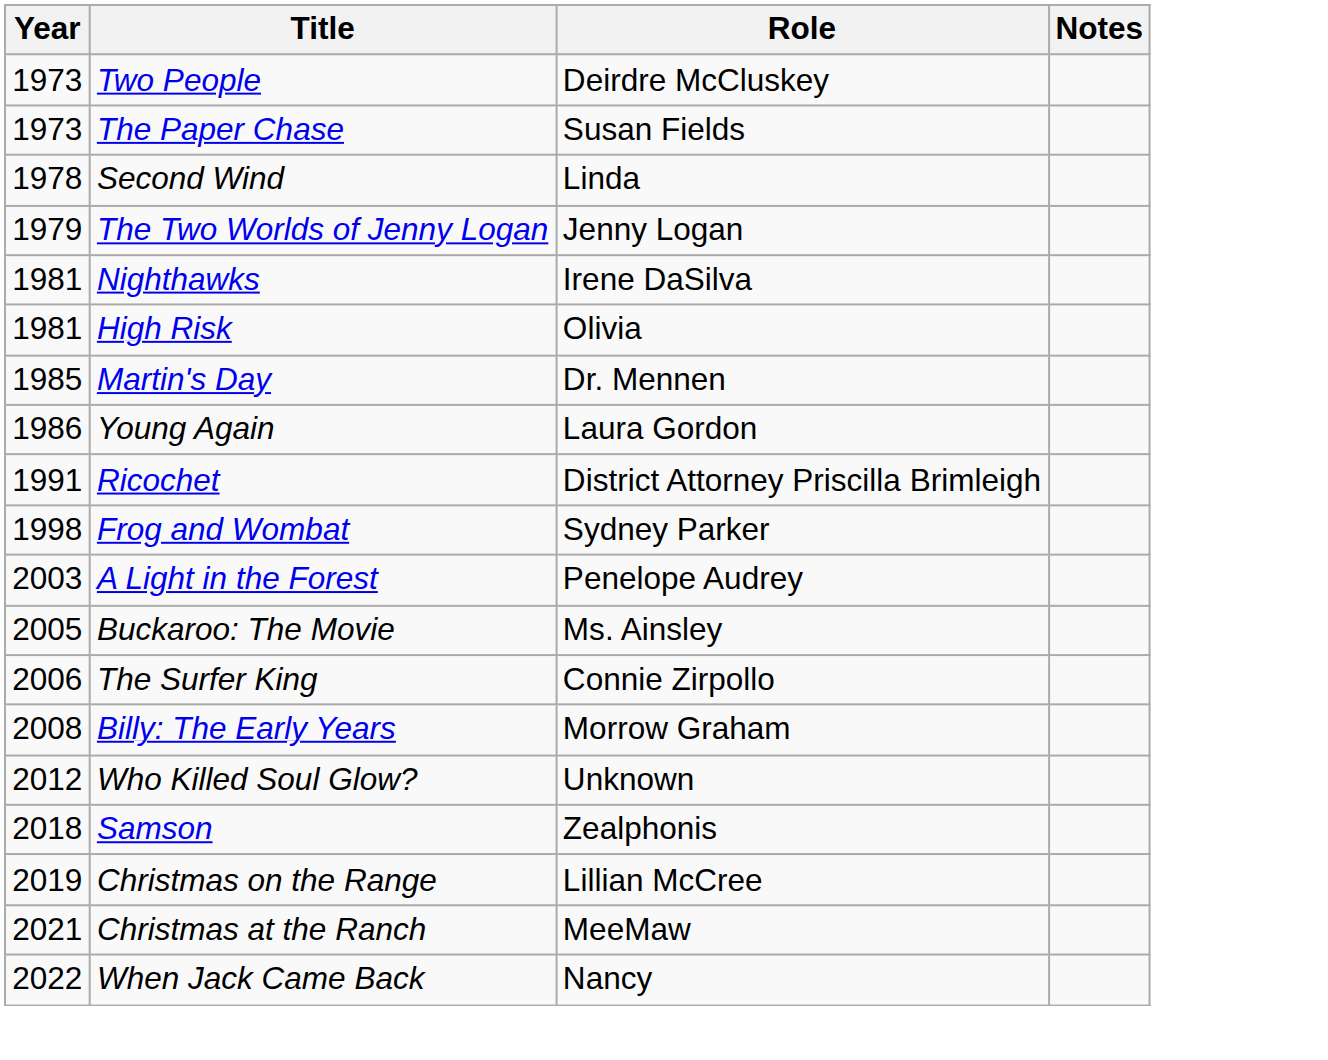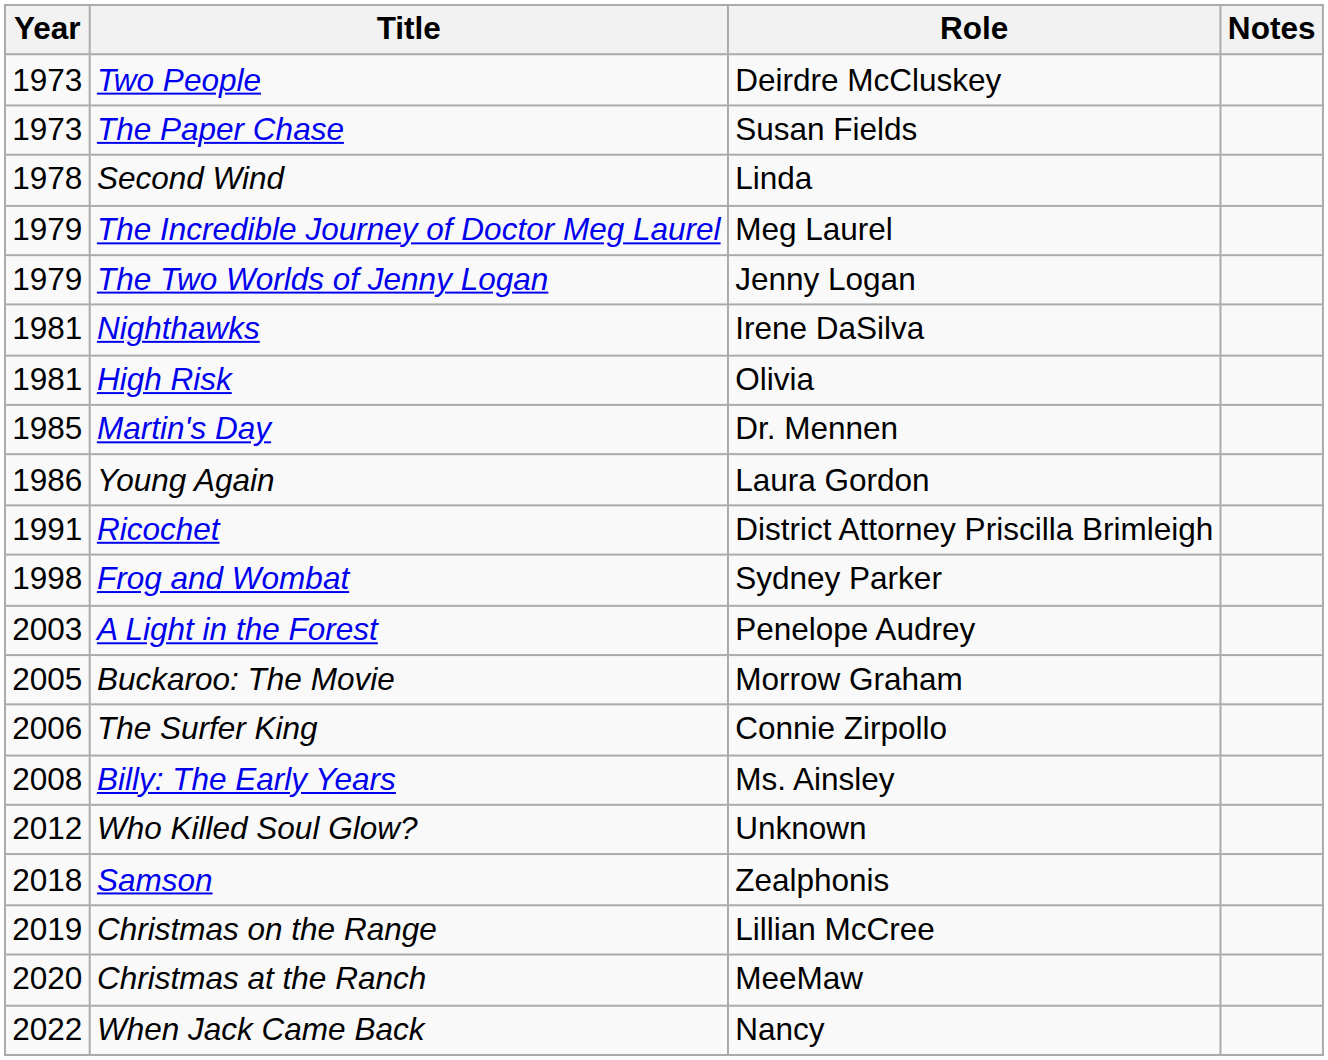 <table class="wikitable sortable mw-collapsible">
 <tr>
 <th>Year</th>
 <th>Title</th>
 <th>Role</th>
 <th class="unsortable">Notes</th>
 </tr>
 <tr>
 <td>1973</td>
 <td><em><a href='#'>Two People</a></em></td>
 <td>Deirdre McCluskey</td>
 <td></td>
 </tr>
 <tr>
 <td>1973</td>
 <td><em><a href='#'>The Paper Chase</a></em></td>
 <td>Susan Fields</td>
 <td></td>
 </tr>
 <tr>
 <td>1978</td>
 <td><em>Second Wind</em></td>
 <td>Linda</td>
+<td></td>
+</tr>
+<tr>
+<td>1979</td>
+<td><em><a href='#'>The Incredible Journey of Doctor Meg Laurel</a></em></td>
+<td>Meg Laurel</td>
 <td></td>
 </tr>
 <tr>
 <td>1979</td>
 <td><em><a href='#'>The Two Worlds of Jenny Logan</a></em></td>
 <td>Jenny Logan</td>
 <td></td>
 </tr>
 <tr>
 <td>1981</td>
 <td><em><a href='#'>Nighthawks</a></em></td>
 <td>Irene DaSilva</td>
 <td></td>
 </tr>
 <tr>
 <td>1981</td>
 <td><em><a href='#'>High Risk</a></em></td>
 <td>Olivia</td>
 <td></td>
 </tr>
 <tr>
 <td>1985</td>
 <td><em><a href='#'>Martin's Day</a></em></td>
 <td>Dr. Mennen</td>
 <td></td>
 </tr>
 <tr>
 <td>1986</td>
 <td><em>Young Again</em></td>
 <td>Laura Gordon</td>
 <td></td>
 </tr>
 <tr>
 <td>1991</td>
 <td><em><a href='#'>Ricochet</a></em></td>
 <td>District Attorney Priscilla Brimleigh</td>
 <td></td>
 </tr>
 <tr>
 <td>1998</td>
 <td><em><a href='#'>Frog and Wombat</a></em></td>
 <td>Sydney Parker</td>
 <td></td>
 </tr>
 <tr>
 <td>2003</td>
 <td><em><a href='#'>A Light in the Forest</a></em></td>
 <td>Penelope Audrey</td>
 <td></td>
 </tr>
 <tr>
 <td>2005</td>
 <td><em>Buckaroo: The Movie</em></td>
-<td>Ms. Ainsley</td>
+<td>Morrow Graham</td>
 <td></td>
 </tr>
 <tr>
 <td>2006</td>
 <td><em>The Surfer King</em></td>
 <td>Connie Zirpollo</td>
 <td></td>
 </tr>
 <tr>
 <td>2008</td>
 <td><em><a href='#'>Billy: The Early Years</a></em></td>
-<td>Morrow Graham</td>
+<td>Ms. Ainsley</td>
 <td></td>
 </tr>
 <tr>
 <td>2012</td>
 <td><em>Who Killed Soul Glow?</em></td>
 <td>Unknown</td>
 <td></td>
 </tr>
 <tr>
 <td>2018</td>
 <td><em><a href='#'>Samson</a></em></td>
 <td>Zealphonis</td>
 <td></td>
 </tr>
 <tr>
 <td>2019</td>
 <td><em>Christmas on the Range</em></td>
 <td>Lillian McCree</td>
 <td></td>
 </tr>
 <tr>
-<td>2021</td>
+<td>2020</td>
 <td><em>Christmas at the Ranch</em></td>
 <td>MeeMaw</td>
 <td></td>
 </tr>
 <tr>
 <td>2022</td>
 <td><em>When Jack Came Back</em></td>
 <td>Nancy</td>
 <td></td>
 </tr>
 <tr>
 </tr>
 </table>
